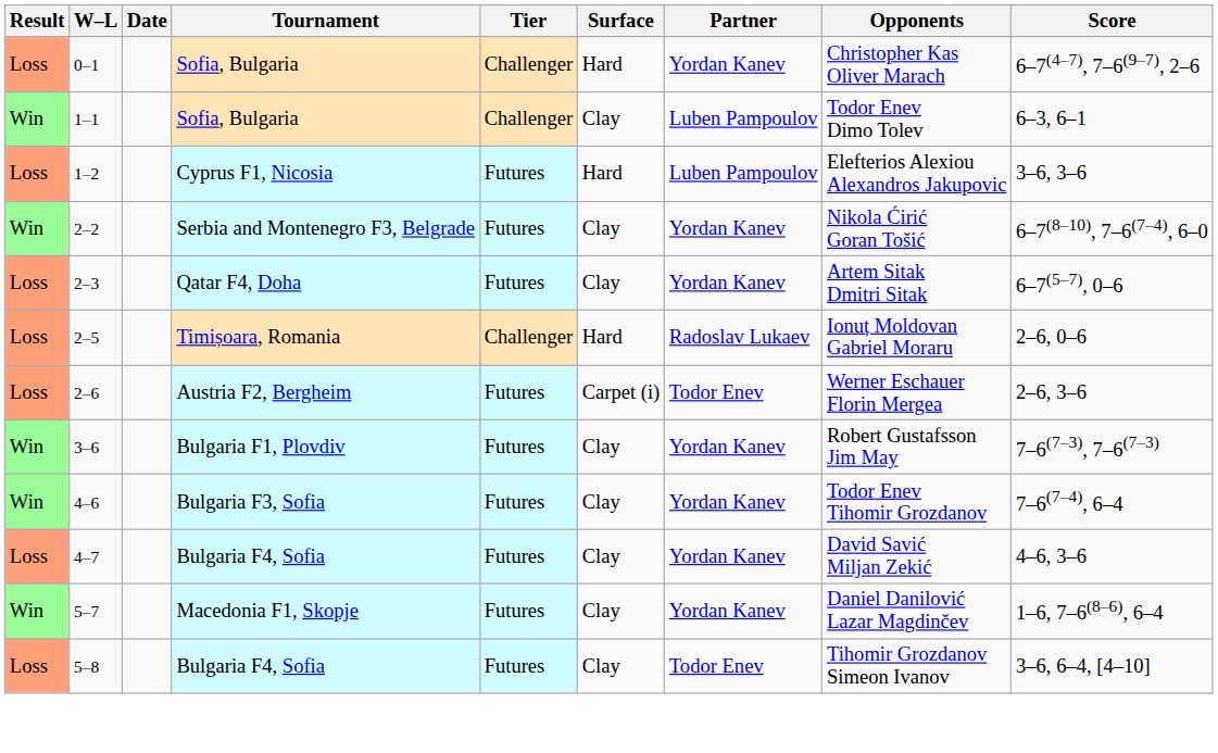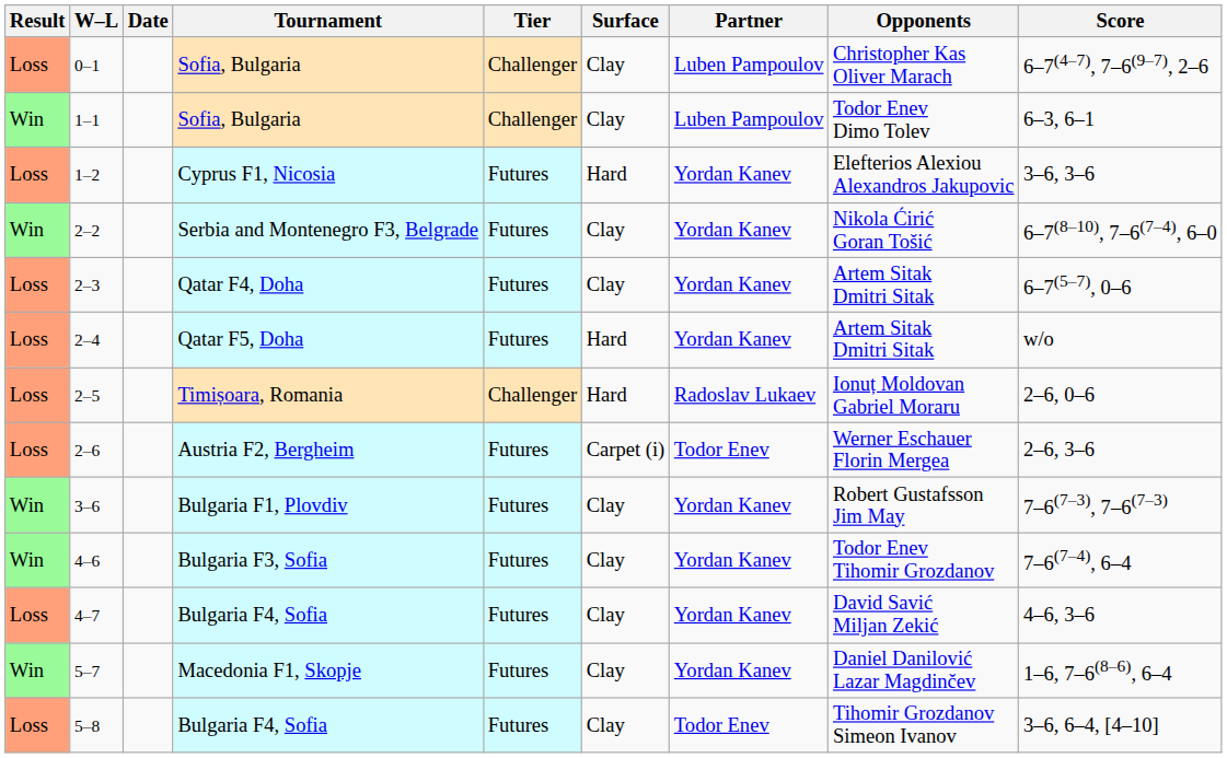 <table class="sortable wikitable">
 <tr>
 <th>Result</th>
 <th class="unsortable">W–L</th>
 <th>Date</th>
 <th>Tournament</th>
 <th>Tier</th>
 <th>Surface</th>
 <th>Partner</th>
 <th>Opponents</th>
 <th class="unsortable">Score</th>
 </tr>
 <tr>
 <td bgcolor=#FFA07A>Loss</td>
 <td><small>0–1</small></td>
 <td></td>
 <td style=background:moccasin;><a href='#'>Sofia</a>, Bulgaria</td>
 <td style=background:moccasin;>Challenger</td>
-<td>Hard</td>
-<td> <a href='#'>Yordan Kanev</a></td>
+<td>Clay</td>
+<td> <a href='#'>Luben Pampoulov</a></td>
 <td> <a href='#'>Christopher Kas</a><br> <a href='#'>Oliver Marach</a></td>
 <td>6–7<sup>(4–7)</sup>, 7–6<sup>(9–7)</sup>, 2–6</td>
 </tr>
 <tr>
 <td bgcolor=#98fb98>Win</td>
 <td><small>1–1</small></td>
 <td></td>
 <td style=background:moccasin;><a href='#'>Sofia</a>, Bulgaria</td>
 <td style=background:moccasin;>Challenger</td>
 <td>Clay</td>
 <td> <a href='#'>Luben Pampoulov</a></td>
 <td> <a href='#'>Todor Enev</a><br> Dimo Tolev</td>
 <td>6–3, 6–1</td>
 </tr>
 <tr>
 <td bgcolor=#FFA07A>Loss</td>
 <td><small>1–2</small></td>
 <td></td>
 <td style="background:#cffcff;">Cyprus F1, <a href='#'>Nicosia</a></td>
 <td style="background:#cffcff;">Futures</td>
 <td>Hard</td>
-<td> <a href='#'>Luben Pampoulov</a></td>
+<td> <a href='#'>Yordan Kanev</a></td>
 <td> Elefterios Alexiou<br> <a href='#'>Alexandros Jakupovic</a></td>
 <td>3–6, 3–6</td>
 </tr>
 <tr>
 <td bgcolor=#98fb98>Win</td>
 <td><small>2–2</small></td>
 <td></td>
 <td style="background:#cffcff;">Serbia and Montenegro F3, <a href='#'>Belgrade</a></td>
 <td style="background:#cffcff;">Futures</td>
 <td>Clay</td>
 <td> <a href='#'>Yordan Kanev</a></td>
 <td> <a href='#'>Nikola Ćirić</a><br> <a href='#'>Goran Tošić</a></td>
 <td>6–7<sup>(8–10)</sup>, 7–6<sup>(7–4)</sup>, 6–0</td>
 </tr>
 <tr>
 <td bgcolor=#FFA07A>Loss</td>
 <td><small>2–3</small></td>
 <td></td>
 <td style="background:#cffcff;">Qatar F4, <a href='#'>Doha</a></td>
 <td style="background:#cffcff;">Futures</td>
 <td>Clay</td>
 <td> <a href='#'>Yordan Kanev</a></td>
 <td> <a href='#'>Artem Sitak</a><br> <a href='#'>Dmitri Sitak</a></td>
 <td>6–7<sup>(5–7)</sup>, 0–6</td>
+</tr>
+<tr>
+<td bgcolor=#FFA07A>Loss</td>
+<td><small>2–4</small></td>
+<td></td>
+<td style="background:#cffcff;">Qatar F5, <a href='#'>Doha</a></td>
+<td style="background:#cffcff;">Futures</td>
+<td>Hard</td>
+<td> <a href='#'>Yordan Kanev</a></td>
+<td> <a href='#'>Artem Sitak</a><br> <a href='#'>Dmitri Sitak</a></td>
+<td>w/o</td>
 </tr>
 <tr>
 <td bgcolor=#FFA07A>Loss</td>
 <td><small>2–5</small></td>
 <td></td>
 <td style=background:moccasin;><a href='#'>Timișoara</a>, Romania</td>
 <td style=background:moccasin;>Challenger</td>
 <td>Hard</td>
 <td> <a href='#'>Radoslav Lukaev</a></td>
 <td> <a href='#'>Ionuț Moldovan</a><br> <a href='#'>Gabriel Moraru</a></td>
 <td>2–6, 0–6</td>
 </tr>
 <tr>
 <td bgcolor=#FFA07A>Loss</td>
 <td><small>2–6</small></td>
 <td></td>
 <td style="background:#cffcff;">Austria F2, <a href='#'>Bergheim</a></td>
 <td style="background:#cffcff;">Futures</td>
 <td>Carpet (i)</td>
 <td> <a href='#'>Todor Enev</a></td>
 <td> <a href='#'>Werner Eschauer</a><br> <a href='#'>Florin Mergea</a></td>
 <td>2–6, 3–6</td>
 </tr>
 <tr>
 <td bgcolor=#98fb98>Win</td>
 <td><small>3–6</small></td>
 <td></td>
 <td style="background:#cffcff;">Bulgaria F1, <a href='#'>Plovdiv</a></td>
 <td style="background:#cffcff;">Futures</td>
 <td>Clay</td>
 <td> <a href='#'>Yordan Kanev</a></td>
 <td> Robert Gustafsson<br> <a href='#'>Jim May</a></td>
 <td>7–6<sup>(7–3)</sup>, 7–6<sup>(7–3)</sup></td>
 </tr>
 <tr>
 <td bgcolor=#98fb98>Win</td>
 <td><small>4–6</small></td>
 <td></td>
 <td style="background:#cffcff;">Bulgaria F3, <a href='#'>Sofia</a></td>
 <td style="background:#cffcff;">Futures</td>
 <td>Clay</td>
 <td> <a href='#'>Yordan Kanev</a></td>
 <td> <a href='#'>Todor Enev</a><br> <a href='#'>Tihomir Grozdanov</a></td>
 <td>7–6<sup>(7–4)</sup>, 6–4</td>
 </tr>
 <tr>
 <td bgcolor=#FFA07A>Loss</td>
 <td><small>4–7</small></td>
 <td></td>
 <td style="background:#cffcff;">Bulgaria F4, <a href='#'>Sofia</a></td>
 <td style="background:#cffcff;">Futures</td>
 <td>Clay</td>
 <td> <a href='#'>Yordan Kanev</a></td>
 <td> <a href='#'>David Savić</a><br> <a href='#'>Miljan Zekić</a></td>
 <td>4–6, 3–6</td>
 </tr>
 <tr>
 <td bgcolor=#98fb98>Win</td>
 <td><small>5–7</small></td>
 <td></td>
 <td style="background:#cffcff;">Macedonia F1, <a href='#'>Skopje</a></td>
 <td style="background:#cffcff;">Futures</td>
 <td>Clay</td>
 <td> <a href='#'>Yordan Kanev</a></td>
 <td> <a href='#'>Daniel Danilović</a><br> <a href='#'>Lazar Magdinčev</a></td>
 <td>1–6, 7–6<sup>(8–6)</sup>, 6–4</td>
 </tr>
 <tr>
 <td bgcolor=#FFA07A>Loss</td>
 <td><small>5–8</small></td>
 <td></td>
 <td style="background:#cffcff;">Bulgaria F4, <a href='#'>Sofia</a></td>
 <td style="background:#cffcff;">Futures</td>
 <td>Clay</td>
 <td> <a href='#'>Todor Enev</a></td>
 <td> <a href='#'>Tihomir Grozdanov</a><br> Simeon Ivanov</td>
 <td>3–6, 6–4, [4–10]</td>
 </tr>
 </table>
